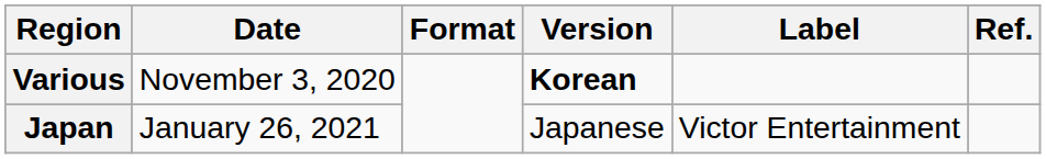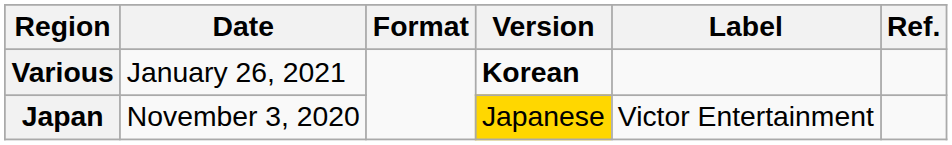 <table class="wikitable plainrowheaders">
 <tr>
 <th>Region</th>
 <th>Date</th>
 <th>Format</th>
 <th>Version</th>
 <th>Label</th>
 <th>Ref.</th>
 </tr>
 <tr>
 <th scope="row">Various</th>
-<td>November 3, 2020</td>
+<td>January 26, 2021</td>
 <td rowspan="2"></td>
 <td><strong>Korean</strong></td>
 <td></td>
 <td></td>
 </tr>
 <tr>
 <th scope="row">Japan</th>
-<td>January 26, 2021</td>
-<td>Japanese</td>
+<td>November 3, 2020</td>
+<td style="background: gold;">Japanese</td>
 <td>Victor Entertainment</td>
 <td></td>
 </tr>
 </table>
